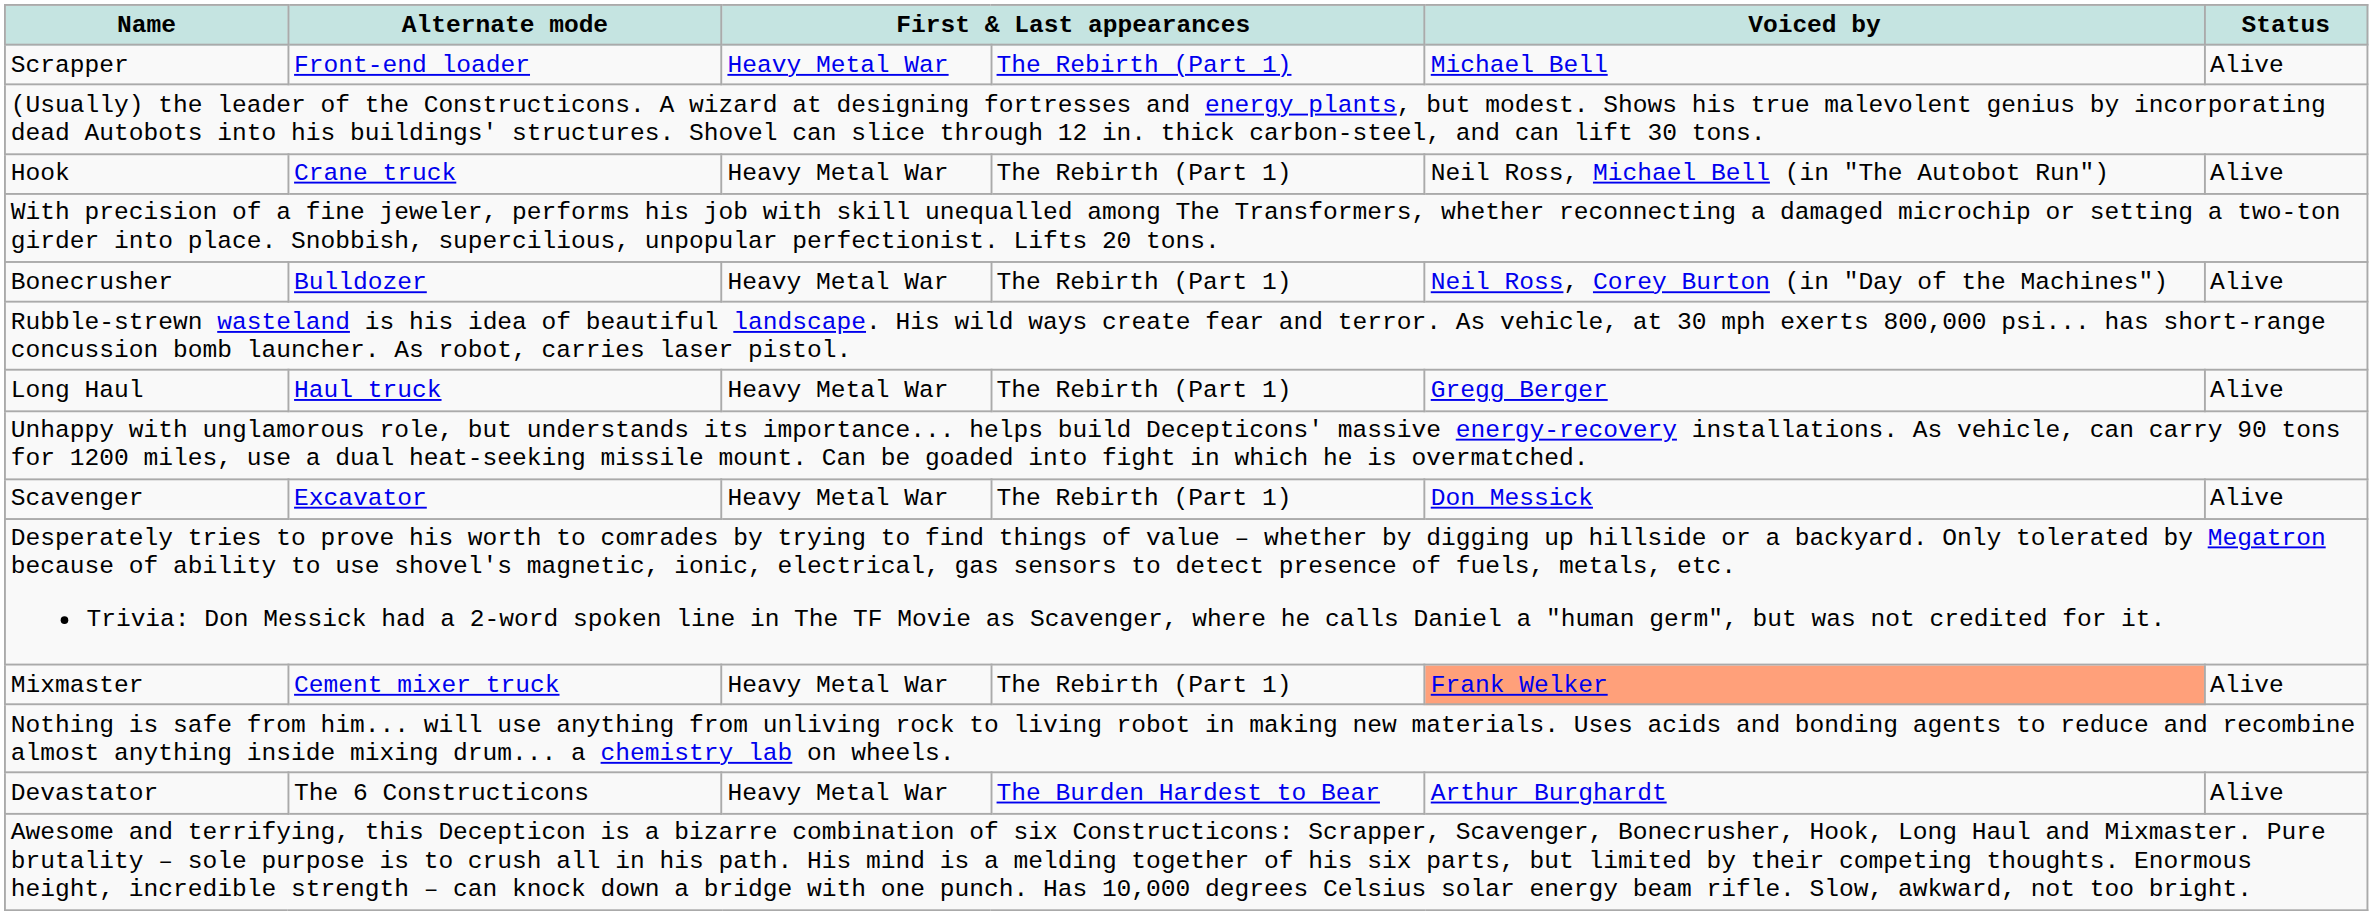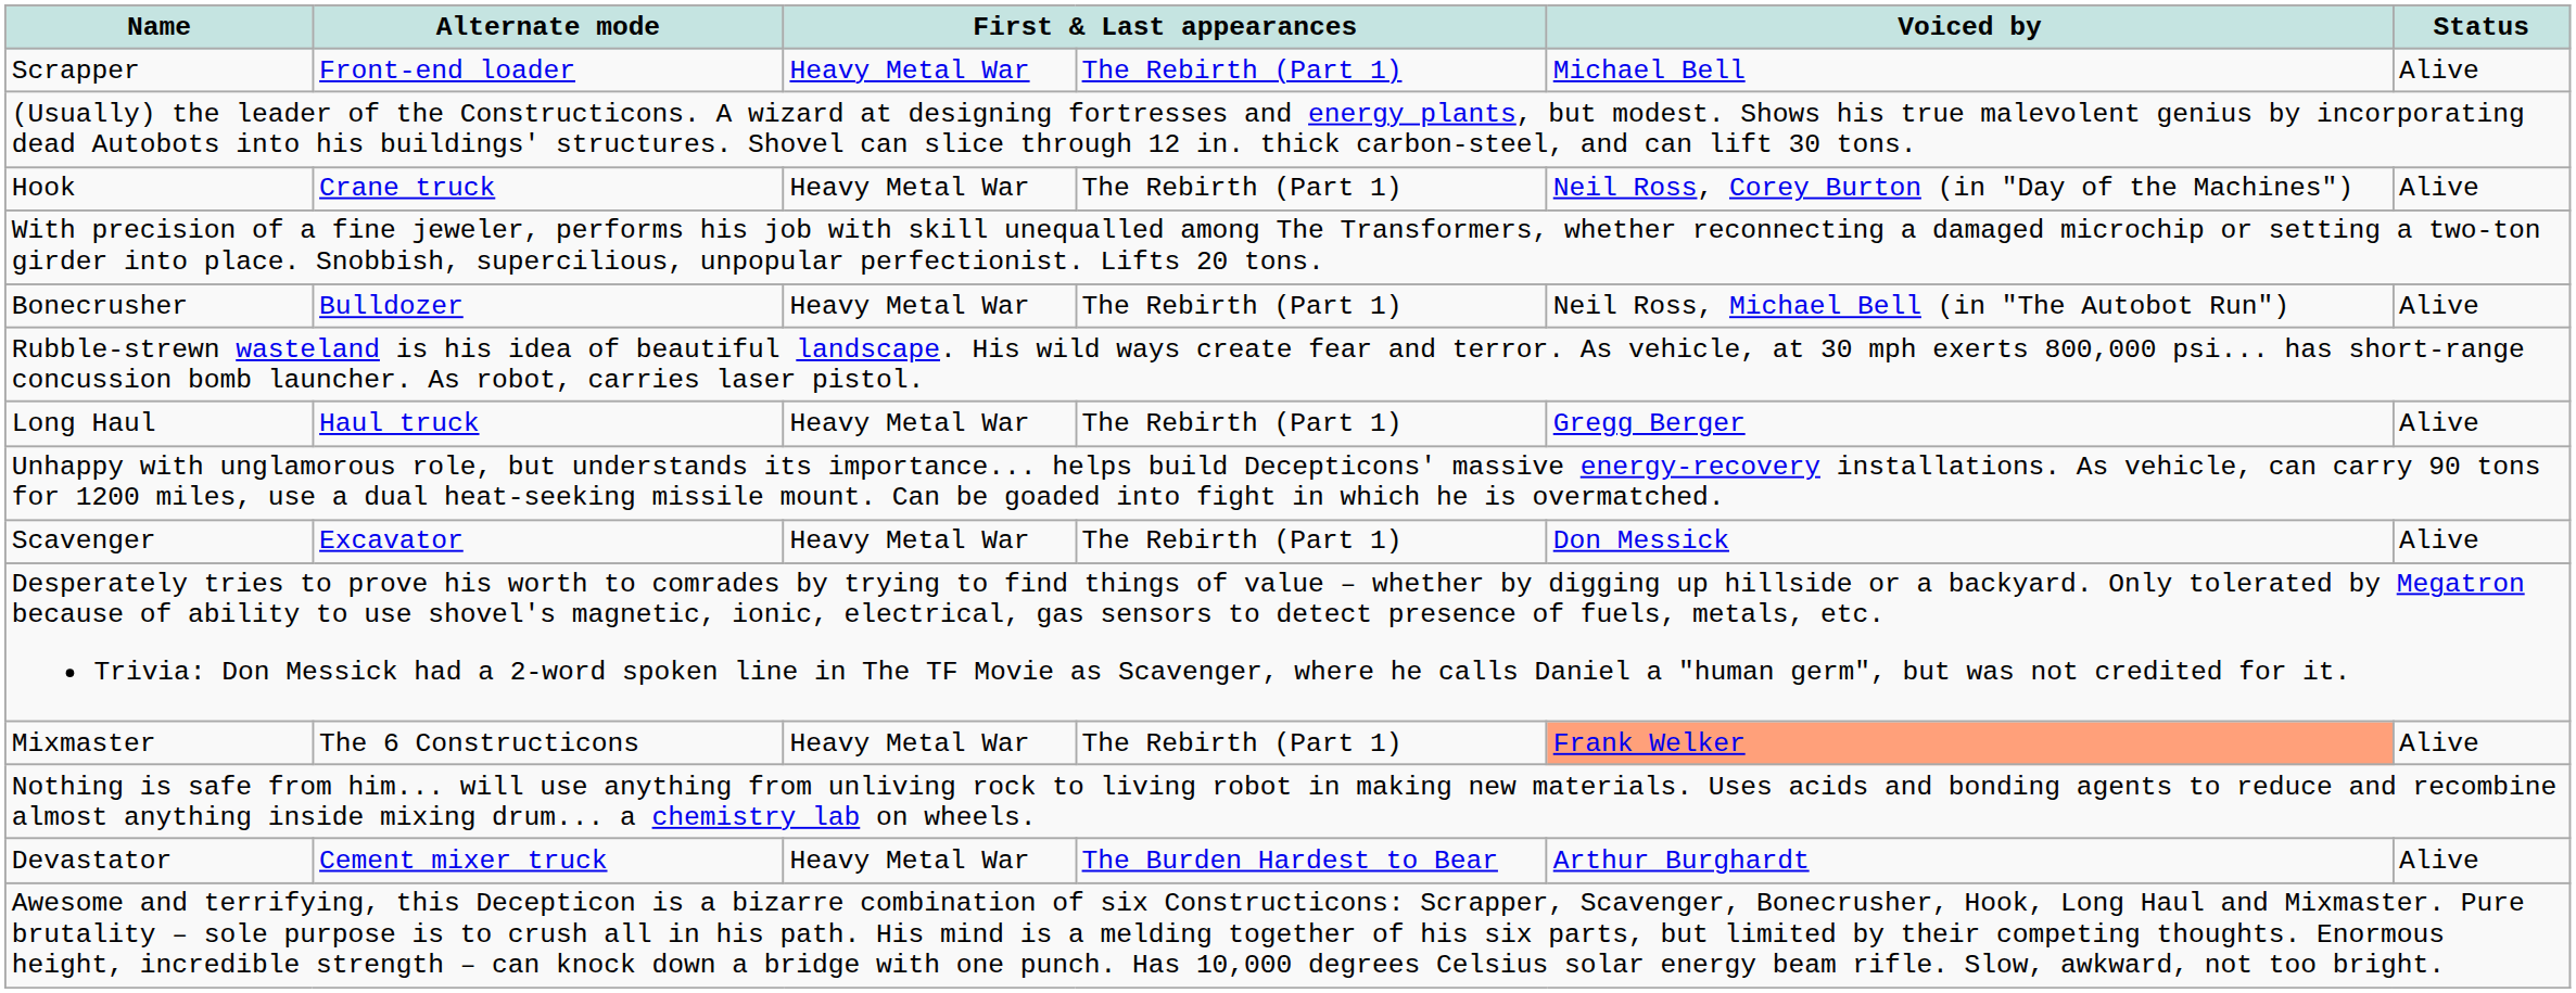 <table class="wikitable">
 <tr>
 <th style="background-color: #C5E4E1">Name</th>
 <th style="background-color: #C5E4E1">Alternate mode</th>
 <th colspan="2" align="center" style="background-color: #C5E4E1">First & Last appearances</th>
 <th style="background-color: #C5E4E1">Voiced by</th>
 <th style="background-color: #C5E4E1">Status</th>
 </tr>
 <tr>
 <td>Scrapper</td>
 <td><a href='#'>Front-end loader</a></td>
 <td><a href='#'>Heavy Metal War</a></td>
 <td><a href='#'>The Rebirth (Part 1)</a></td>
 <td><a href='#'>Michael Bell</a></td>
 <td>Alive</td>
 </tr>
 <tr>
 <td colspan="6" valign="top">(Usually) the leader of the Constructicons. A wizard at designing fortresses and <a href='#'>energy plants</a>, but modest. Shows his true malevolent genius by incorporating dead Autobots into his buildings' structures. Shovel can slice through 12 in. thick carbon-steel, and can lift 30 tons.</td>
 </tr>
 <tr>
 <td>Hook</td>
 <td><a href='#'>Crane truck</a></td>
 <td>Heavy Metal War</td>
 <td>The Rebirth (Part 1)</td>
-<td>Neil Ross, <a href='#'>Michael Bell</a> (in "The Autobot Run")</td>
+<td><a href='#'>Neil Ross</a>, <a href='#'>Corey Burton</a> (in "Day of the Machines")</td>
 <td>Alive</td>
 </tr>
 <tr>
 <td colspan="6" valign="top">With precision of a fine jeweler, performs his job with skill unequalled among The Transformers, whether reconnecting a damaged microchip or setting a two-ton girder into place. Snobbish, supercilious, unpopular perfectionist. Lifts 20 tons.</td>
 </tr>
 <tr>
 <td>Bonecrusher</td>
 <td><a href='#'>Bulldozer</a></td>
 <td>Heavy Metal War</td>
 <td>The Rebirth (Part 1)</td>
-<td><a href='#'>Neil Ross</a>, <a href='#'>Corey Burton</a> (in "Day of the Machines")</td>
+<td>Neil Ross, <a href='#'>Michael Bell</a> (in "The Autobot Run")</td>
 <td>Alive</td>
 </tr>
 <tr>
 <td colspan="6" valign="top">Rubble-strewn <a href='#'>wasteland</a> is his idea of beautiful <a href='#'>landscape</a>. His wild ways create fear and terror. As vehicle, at 30 mph exerts 800,000 psi... has short-range concussion bomb launcher. As robot, carries laser pistol.</td>
 </tr>
 <tr>
 <td>Long Haul</td>
 <td><a href='#'>Haul truck</a></td>
 <td>Heavy Metal War</td>
 <td List of The Transformers episodes>The Rebirth (Part 1)</td>
 <td><a href='#'>Gregg Berger</a></td>
 <td>Alive</td>
 </tr>
 <tr>
 <td colspan="6" valign="top">Unhappy with unglamorous role, but understands its importance... helps build Decepticons' massive <a href='#'>energy-recovery</a> installations. As vehicle, can carry 90 tons for 1200 miles, use a dual heat-seeking missile mount. Can be goaded into fight in which he is overmatched.</td>
 </tr>
 <tr>
 <td>Scavenger</td>
 <td><a href='#'>Excavator</a></td>
 <td>Heavy Metal War</td>
 <td>The Rebirth (Part 1)</td>
 <td><a href='#'>Don Messick</a></td>
 <td>Alive</td>
 </tr>
 <tr>
 <td colspan="6" valign="top">Desperately tries to prove his worth to comrades by trying to find things of value – whether by digging up hillside or a backyard. Only tolerated by <a href='#'>Megatron</a> because of ability to use shovel's magnetic, ionic, electrical, gas sensors to detect presence of fuels, metals, etc.<br><ul><li>Trivia: Don Messick had a 2-word spoken line in The TF Movie as Scavenger, where he calls Daniel a "human germ", but was not credited for it.</li></ul></td>
 </tr>
 <tr>
 <td>Mixmaster</td>
-<td><a href='#'>Cement mixer truck</a></td>
+<td>The 6 Constructicons</td>
 <td>Heavy Metal War</td>
 <td>The Rebirth (Part 1)</td>
 <td style="background: lightsalmon;"><a href='#'>Frank Welker</a></td>
 <td>Alive</td>
 </tr>
 <tr>
 <td colspan="6" valign="top">Nothing is safe from him... will use anything from unliving rock to living robot in making new materials. Uses acids and bonding agents to reduce and recombine almost anything inside mixing drum... a <a href='#'>chemistry lab</a> on wheels.</td>
 </tr>
 <tr>
 <td>Devastator</td>
-<td>The 6 Constructicons</td>
+<td><a href='#'>Cement mixer truck</a></td>
 <td>Heavy Metal War</td>
 <td><a href='#'>The Burden Hardest to Bear</a></td>
 <td><a href='#'>Arthur Burghardt</a></td>
 <td>Alive</td>
 </tr>
 <tr>
 <td colspan="6" valign="top">Awesome and terrifying, this Decepticon is a bizarre combination of six Constructicons: Scrapper, Scavenger, Bonecrusher, Hook, Long Haul and Mixmaster. Pure brutality – sole purpose is to crush all in his path. His mind is a melding together of his six parts, but limited by their competing thoughts. Enormous height, incredible strength – can knock down a bridge with one punch. Has 10,000 degrees Celsius solar energy beam rifle. Slow, awkward, not too bright.</td>
 </tr>
 </table>
